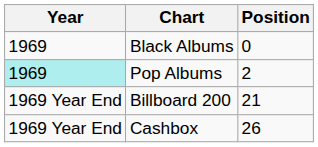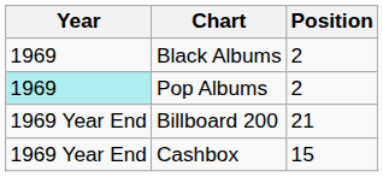 <table class="wikitable">
 <tr>
 <th>Year</th>
 <th>Chart</th>
 <th>Position</th>
 </tr>
 <tr>
 <td>1969</td>
 <td>Black Albums</td>
-<td>0</td>
+<td>2</td>
 </tr>
 <tr>
 <td style="background: paleturquoise;">1969</td>
 <td>Pop Albums</td>
 <td>2</td>
 </tr>
 <tr>
 <td>1969 Year End</td>
 <td>Billboard 200</td>
 <td>21</td>
 </tr>
 <tr>
 <td>1969 Year End</td>
 <td>Cashbox</td>
-<td>26</td>
+<td>15</td>
 </tr>
 </table>
